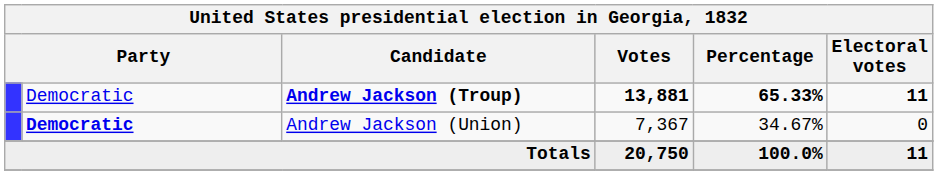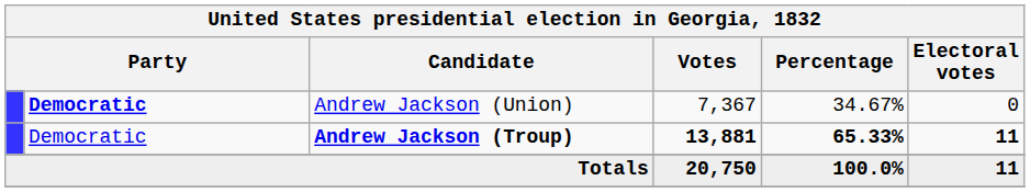 <table class="wikitable" style="font-size: 95%;">
 <tr>
 <th colspan="6">United States presidential election in Georgia, 1832</th>
 </tr>
 <tr>
 <th colspan="2" style="width: 15em">Party</th>
 <th style="width: 17em">Candidate</th>
 <th style="width: 5em">Votes</th>
 <th style="width: 7em">Percentage</th>
 <th style="width: 5em">Electoral votes</th>
 </tr>
 <tr>
 <th style="background-color:#3333FF; width: 3px"></th>
+<td style="width: 130px"><strong><a href='#'>Democratic</a></strong></td>
+<td><a href='#'>Andrew Jackson</a> (Union)</td>
+<td align="right">7,367</td>
+<td align="right">34.67%</td>
+<td align="right">0</td>
+</tr>
+<tr>
+<th style="background-color:#3333FF; width: 3px"></th>
 <td style="width: 130px"><a href='#'>Democratic</a></td>
 <td><strong><a href='#'>Andrew Jackson</a> (Troup)</strong></td>
 <td align="right"><strong>13,881</strong></td>
 <td align="right"><strong>65.33%</strong></td>
 <td align="right"><strong>11</strong></td>
-</tr>
-<tr>
-<th style="background-color:#3333FF; width: 3px"></th>
-<td style="width: 130px"><strong><a href='#'>Democratic</a></strong></td>
-<td><a href='#'>Andrew Jackson</a> (Union)</td>
-<td align="right">7,367</td>
-<td align="right">34.67%</td>
-<td align="right">0</td>
 </tr>
 <tr>
 </tr>
 <tr bgcolor="#EEEEEE">
 <td colspan="3" align="right"><strong>Totals</strong></td>
 <td align="right"><strong>20,750</strong></td>
 <td align="right"><strong>100.0%</strong></td>
 <td align="right"><strong>11</strong></td>
 </tr>
 <tr>
 </tr>
 </table>
